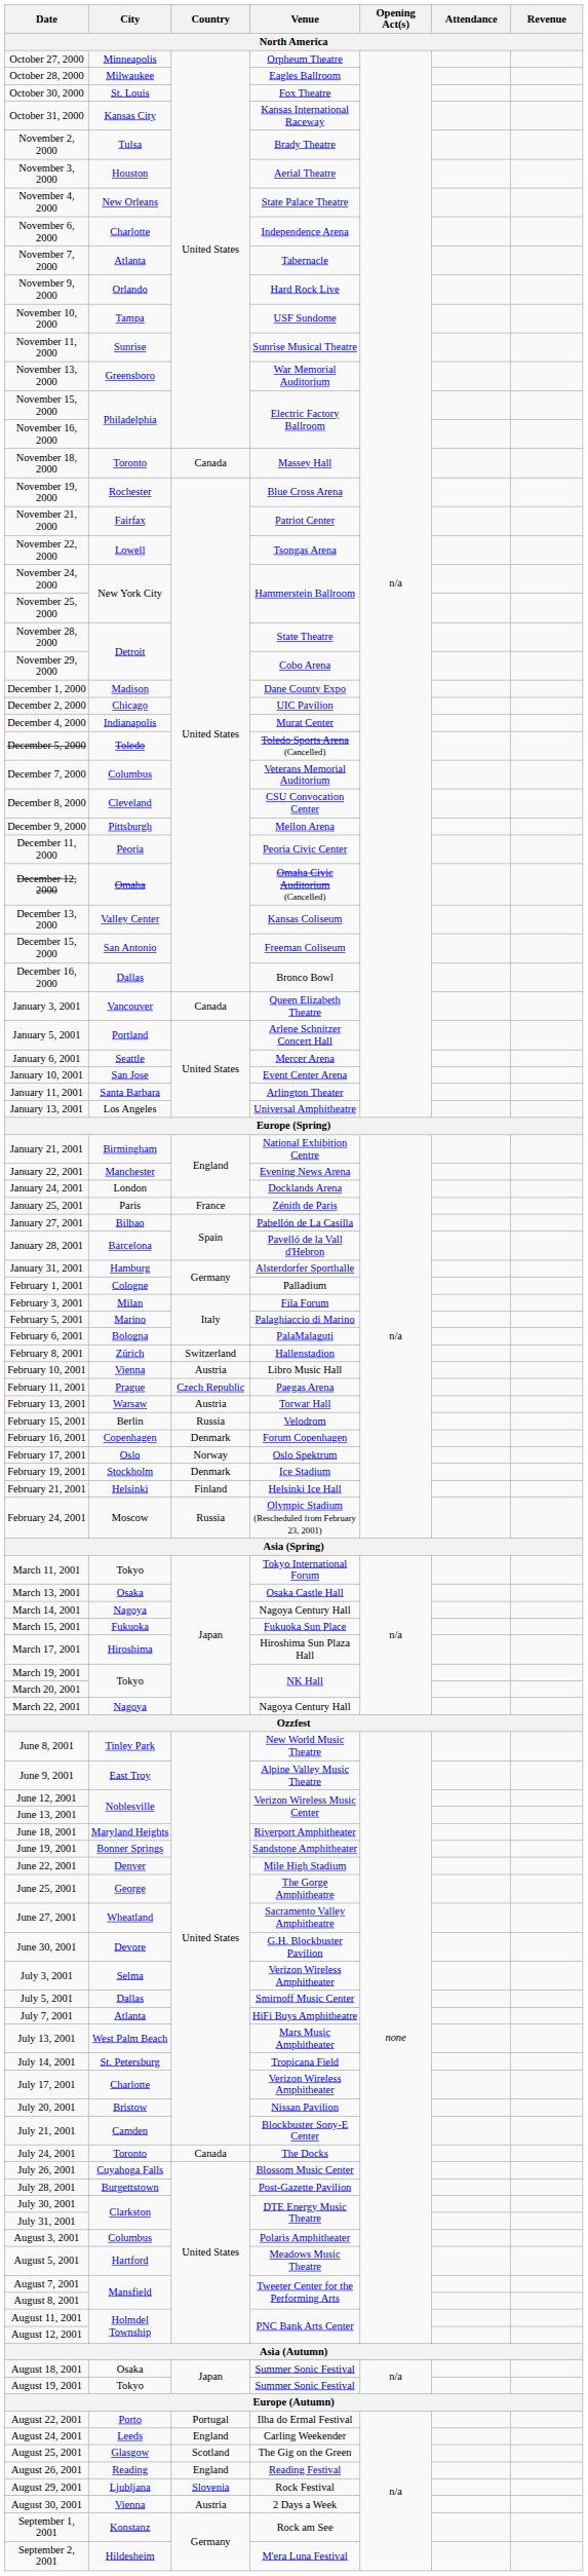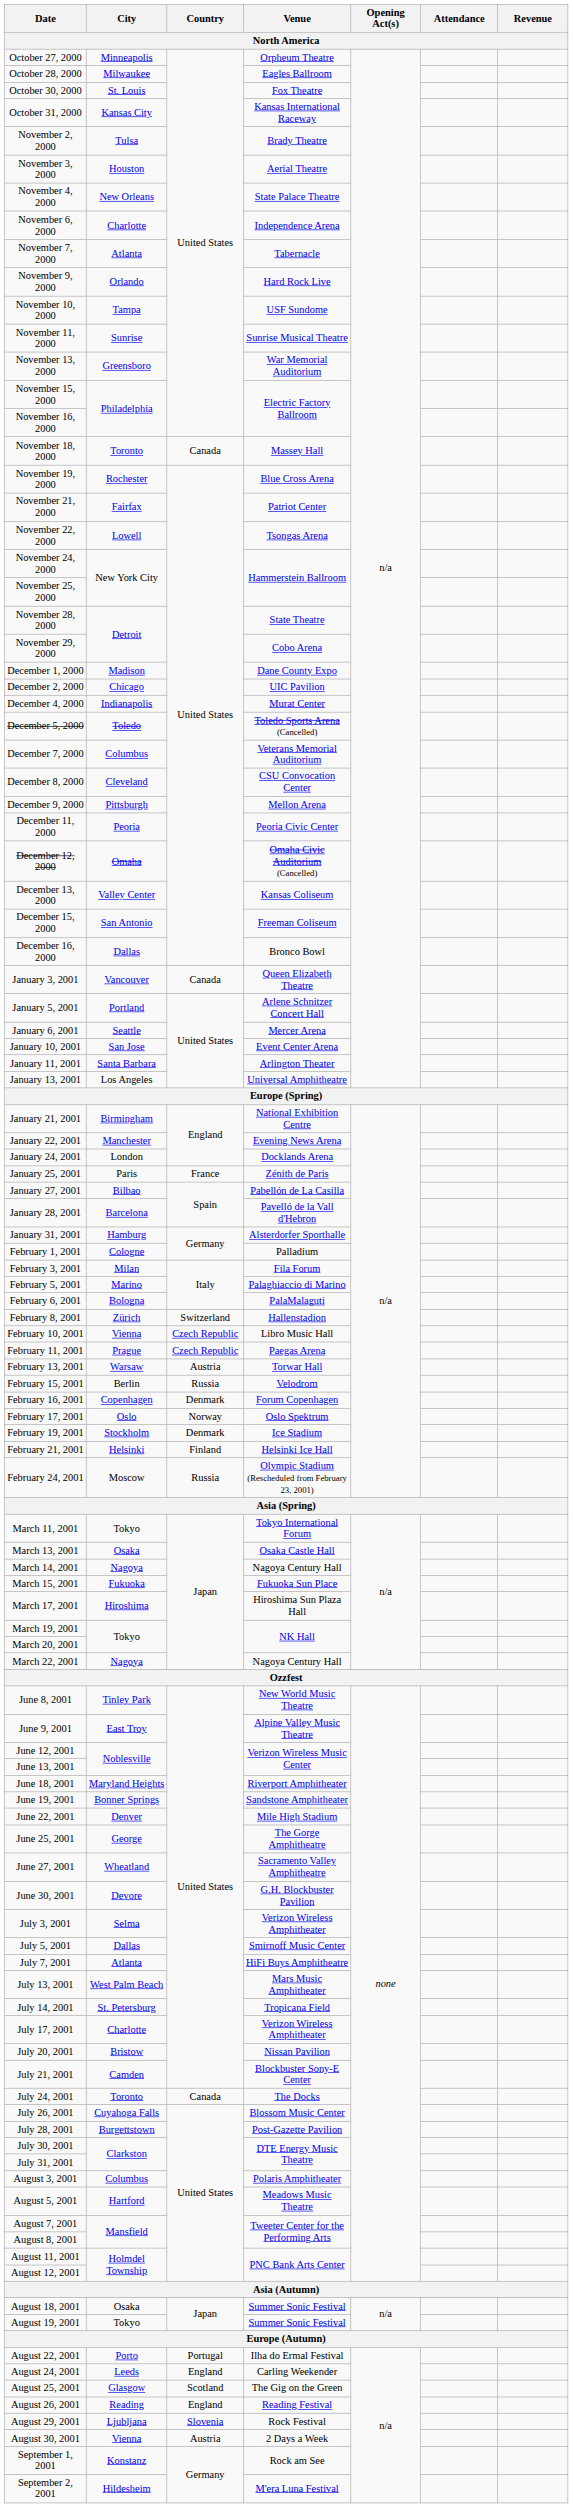 <table class="wikitable" style="text-align:center;">
 <tr>
 <th scope="col" style="width:12em;">Date</th>
 <th scope="col" style="width:10em;">City</th>
 <th scope="col" style="width:10em;">Country</th>
 <th scope="col" style="width:16em;">Venue</th>
 <th scope="col" style="width:10em;">Opening Act(s)</th>
 <th scope="col" style="width:10em;">Attendance</th>
 <th scope="col" style="width:10em;">Revenue</th>
 </tr>
 <tr>
 <th colspan="7">North America</th>
 </tr>
 <tr>
 <td>October 27, 2000</td>
 <td><a href='#'>Minneapolis</a></td>
 <td rowspan="15">United States</td>
 <td><a href='#'>Orpheum Theatre</a></td>
 <td rowspan="41">n/a</td>
 <td></td>
 <td></td>
 </tr>
 <tr>
 <td>October 28, 2000</td>
 <td><a href='#'>Milwaukee</a></td>
 <td><a href='#'>Eagles Ballroom</a></td>
 <td></td>
 <td></td>
 </tr>
 <tr>
 <td>October 30, 2000</td>
 <td><a href='#'>St. Louis</a></td>
 <td><a href='#'>Fox Theatre</a></td>
 <td></td>
 <td></td>
 </tr>
 <tr>
 <td>October 31, 2000</td>
 <td><a href='#'>Kansas City</a></td>
 <td><a href='#'>Kansas International Raceway</a></td>
 <td></td>
 <td></td>
 </tr>
 <tr>
 <td>November 2, 2000</td>
 <td><a href='#'>Tulsa</a></td>
 <td><a href='#'>Brady Theatre</a></td>
 <td></td>
 <td></td>
 </tr>
 <tr>
 <td>November 3, 2000</td>
 <td><a href='#'>Houston</a></td>
 <td><a href='#'>Aerial Theatre</a></td>
 <td></td>
 <td></td>
 </tr>
 <tr>
 <td>November 4, 2000</td>
 <td><a href='#'>New Orleans</a></td>
 <td><a href='#'>State Palace Theatre</a></td>
 <td></td>
 <td></td>
 </tr>
 <tr>
 <td>November 6, 2000</td>
 <td><a href='#'>Charlotte</a></td>
 <td><a href='#'>Independence Arena</a></td>
 <td></td>
 <td></td>
 </tr>
 <tr>
 <td>November 7, 2000</td>
 <td><a href='#'>Atlanta</a></td>
 <td><a href='#'>Tabernacle</a></td>
 <td></td>
 <td></td>
 </tr>
 <tr>
 <td>November 9, 2000</td>
 <td><a href='#'>Orlando</a></td>
 <td><a href='#'>Hard Rock Live</a></td>
 <td></td>
 <td></td>
 </tr>
 <tr>
 <td>November 10, 2000</td>
 <td><a href='#'>Tampa</a></td>
 <td><a href='#'>USF Sundome</a></td>
 <td></td>
 <td></td>
 </tr>
 <tr>
 <td>November 11, 2000</td>
 <td><a href='#'>Sunrise</a></td>
 <td><a href='#'>Sunrise Musical Theatre</a></td>
 <td></td>
 <td></td>
 </tr>
 <tr>
 <td>November 13, 2000</td>
 <td><a href='#'>Greensboro</a></td>
 <td><a href='#'>War Memorial Auditorium</a></td>
 <td></td>
 <td></td>
 </tr>
 <tr>
 <td>November 15, 2000</td>
 <td rowspan="2"><a href='#'>Philadelphia</a></td>
 <td rowspan="2"><a href='#'>Electric Factory Ballroom</a></td>
 <td></td>
 <td></td>
 </tr>
 <tr>
 <td>November 16, 2000</td>
 <td></td>
 <td></td>
 </tr>
 <tr>
 <td>November 18, 2000</td>
 <td><a href='#'>Toronto</a></td>
 <td>Canada</td>
 <td><a href='#'>Massey Hall</a></td>
 <td></td>
 <td></td>
 </tr>
 <tr>
 <td>November 19, 2000</td>
 <td><a href='#'>Rochester</a></td>
 <td rowspan="19">United States</td>
 <td><a href='#'>Blue Cross Arena</a></td>
 <td></td>
 <td></td>
 </tr>
 <tr>
 <td>November 21, 2000</td>
 <td><a href='#'>Fairfax</a></td>
 <td><a href='#'>Patriot Center</a></td>
 <td></td>
 <td></td>
 </tr>
 <tr>
 <td>November 22, 2000</td>
 <td><a href='#'>Lowell</a></td>
 <td><a href='#'>Tsongas Arena</a></td>
 <td></td>
 <td></td>
 </tr>
 <tr>
 <td>November 24, 2000</td>
 <td rowspan="2">New York City</td>
 <td rowspan="2"><a href='#'>Hammerstein Ballroom</a></td>
 <td></td>
 <td></td>
 </tr>
 <tr>
 <td>November 25, 2000</td>
 <td></td>
 <td></td>
 </tr>
 <tr>
 <td>November 28, 2000</td>
 <td rowspan="2"><a href='#'>Detroit</a></td>
 <td><a href='#'>State Theatre</a></td>
 <td></td>
 <td></td>
 </tr>
 <tr>
 <td>November 29, 2000</td>
 <td><a href='#'>Cobo Arena</a></td>
 <td></td>
 <td></td>
 </tr>
 <tr>
 <td>December 1, 2000</td>
 <td><a href='#'>Madison</a></td>
 <td><a href='#'>Dane County Expo</a></td>
 <td></td>
 <td></td>
 </tr>
 <tr>
 <td>December 2, 2000</td>
 <td><a href='#'>Chicago</a></td>
 <td><a href='#'>UIC Pavilion</a></td>
 <td></td>
 <td></td>
 </tr>
 <tr>
 <td>December 4, 2000</td>
 <td><a href='#'>Indianapolis</a></td>
 <td><a href='#'>Murat Center</a></td>
 <td></td>
 <td></td>
 </tr>
 <tr>
 <td><s>December 5, 2000</s></td>
 <td><a href='#'><s>Toledo</s></a></td>
 <td><a href='#'><s>Toledo Sports Arena</s></a> <br><small>(Cancelled)</small></td>
 <td></td>
 <td></td>
 </tr>
 <tr>
 <td>December 7, 2000</td>
 <td><a href='#'>Columbus</a></td>
 <td><a href='#'>Veterans Memorial Auditorium</a></td>
 <td></td>
 <td></td>
 </tr>
 <tr>
 <td>December 8, 2000</td>
 <td><a href='#'>Cleveland</a></td>
 <td><a href='#'>CSU Convocation Center</a></td>
 <td></td>
 <td></td>
 </tr>
 <tr>
 <td>December 9, 2000</td>
 <td><a href='#'>Pittsburgh</a></td>
 <td><a href='#'>Mellon Arena</a></td>
 <td></td>
 <td></td>
 </tr>
 <tr>
 <td>December 11, 2000</td>
 <td><a href='#'>Peoria</a></td>
 <td><a href='#'>Peoria Civic Center</a></td>
 <td></td>
 <td></td>
 </tr>
 <tr>
 <td><s>December 12, 2000</s></td>
 <td><a href='#'><s>Omaha</s></a></td>
 <td><a href='#'><s>Omaha Civic Auditorium</s></a> <br><small>(Cancelled)</small></td>
 <td></td>
 <td></td>
 </tr>
 <tr>
 <td>December 13, 2000</td>
 <td><a href='#'>Valley Center</a></td>
 <td><a href='#'>Kansas Coliseum</a></td>
 <td></td>
 <td></td>
 </tr>
 <tr>
 <td>December 15, 2000</td>
 <td><a href='#'>San Antonio</a></td>
 <td><a href='#'>Freeman Coliseum</a></td>
 <td></td>
 <td></td>
 </tr>
 <tr>
 <td>December 16, 2000</td>
 <td><a href='#'>Dallas</a></td>
 <td>Bronco Bowl</td>
 <td></td>
 <td></td>
 </tr>
 <tr>
 <td>January 3, 2001</td>
 <td><a href='#'>Vancouver</a></td>
 <td>Canada</td>
 <td><a href='#'>Queen Elizabeth Theatre</a></td>
 <td></td>
 <td></td>
 </tr>
 <tr>
 <td>January 5, 2001</td>
 <td><a href='#'>Portland</a></td>
 <td rowspan="5">United States</td>
 <td><a href='#'>Arlene Schnitzer Concert Hall</a></td>
 <td></td>
 <td></td>
 </tr>
 <tr>
 <td>January 6, 2001</td>
 <td><a href='#'>Seattle</a></td>
 <td><a href='#'>Mercer Arena</a></td>
 <td></td>
 <td></td>
 </tr>
 <tr>
 <td>January 10, 2001</td>
 <td><a href='#'>San Jose</a></td>
 <td><a href='#'>Event Center Arena</a></td>
 <td></td>
 <td></td>
 </tr>
 <tr>
 <td>January 11, 2001</td>
 <td><a href='#'>Santa Barbara</a></td>
 <td><a href='#'>Arlington Theater</a></td>
 <td></td>
 <td></td>
 </tr>
 <tr>
 <td>January 13, 2001</td>
 <td>Los Angeles</td>
 <td><a href='#'>Universal Amphitheatre</a></td>
 <td></td>
 <td></td>
 </tr>
 <tr>
 <th colspan="7">Europe (Spring)</th>
 </tr>
 <tr>
 <td>January 21, 2001</td>
 <td><a href='#'>Birmingham</a></td>
 <td rowspan="3">England</td>
 <td><a href='#'>National Exhibition Centre</a></td>
 <td rowspan="21">n/a</td>
 <td></td>
 <td></td>
 </tr>
 <tr>
 <td>January 22, 2001</td>
 <td><a href='#'>Manchester</a></td>
 <td><a href='#'>Evening News Arena</a></td>
 <td></td>
 <td></td>
 </tr>
 <tr>
 <td>January 24, 2001</td>
 <td>London</td>
 <td><a href='#'>Docklands Arena</a></td>
 <td></td>
 <td></td>
 </tr>
 <tr>
 <td>January 25, 2001</td>
 <td>Paris</td>
 <td>France</td>
 <td><a href='#'>Zénith de Paris</a></td>
 <td></td>
 <td></td>
 </tr>
 <tr>
 <td>January 27, 2001</td>
 <td><a href='#'>Bilbao</a></td>
 <td rowspan="2">Spain</td>
 <td><a href='#'>Pabellón de La Casilla</a></td>
 <td></td>
 <td></td>
 </tr>
 <tr>
 <td>January 28, 2001</td>
 <td><a href='#'>Barcelona</a></td>
 <td><a href='#'>Pavelló de la Vall d'Hebron</a></td>
 <td></td>
 <td></td>
 </tr>
 <tr>
 <td>January 31, 2001</td>
 <td><a href='#'>Hamburg</a></td>
 <td rowspan="2">Germany</td>
 <td><a href='#'>Alsterdorfer Sporthalle</a></td>
 <td></td>
 <td></td>
 </tr>
 <tr>
 <td>February 1, 2001</td>
 <td><a href='#'>Cologne</a></td>
 <td>Palladium</td>
 <td></td>
 <td></td>
 </tr>
 <tr>
 <td>February 3, 2001</td>
 <td><a href='#'>Milan</a></td>
 <td rowspan="3">Italy</td>
 <td><a href='#'>Fila Forum</a></td>
 <td></td>
 <td></td>
 </tr>
 <tr>
 <td>February 5, 2001</td>
 <td><a href='#'>Marino</a></td>
 <td><a href='#'>Palaghiaccio di Marino</a></td>
 <td></td>
 <td></td>
 </tr>
 <tr>
 <td>February 6, 2001</td>
 <td><a href='#'>Bologna</a></td>
 <td><a href='#'>PalaMalaguti</a></td>
 <td></td>
 <td></td>
 </tr>
 <tr>
 <td>February 8, 2001</td>
 <td><a href='#'>Zürich</a></td>
 <td>Switzerland</td>
 <td><a href='#'>Hallenstadion</a></td>
 <td></td>
 <td></td>
 </tr>
 <tr>
 <td>February 10, 2001</td>
 <td><a href='#'>Vienna</a></td>
-<td>Austria</td>
+<td><a href='#'>Czech Republic</a></td>
 <td>Libro Music Hall</td>
 <td></td>
 <td></td>
 </tr>
 <tr>
 <td>February 11, 2001</td>
 <td><a href='#'>Prague</a></td>
 <td><a href='#'>Czech Republic</a></td>
 <td><a href='#'>Paegas Arena</a></td>
 <td></td>
 <td></td>
 </tr>
 <tr>
 <td>February 13, 2001</td>
 <td><a href='#'>Warsaw</a></td>
 <td>Austria</td>
 <td><a href='#'>Torwar Hall</a></td>
 <td></td>
 <td></td>
 </tr>
 <tr>
 <td>February 15, 2001</td>
 <td>Berlin</td>
 <td>Russia</td>
 <td><a href='#'>Velodrom</a></td>
 <td></td>
 <td></td>
 </tr>
 <tr>
 <td>February 16, 2001</td>
 <td><a href='#'>Copenhagen</a></td>
 <td>Denmark</td>
 <td><a href='#'>Forum Copenhagen</a></td>
 <td></td>
 <td></td>
 </tr>
 <tr>
 <td>February 17, 2001</td>
 <td><a href='#'>Oslo</a></td>
 <td>Norway</td>
 <td><a href='#'>Oslo Spektrum</a></td>
 <td></td>
 <td></td>
 </tr>
 <tr>
 <td>February 19, 2001</td>
 <td><a href='#'>Stockholm</a></td>
 <td>Denmark</td>
 <td><a href='#'>Ice Stadium</a></td>
 <td></td>
 <td></td>
 </tr>
 <tr>
 <td>February 21, 2001</td>
 <td><a href='#'>Helsinki</a></td>
 <td>Finland</td>
 <td><a href='#'>Helsinki Ice Hall</a></td>
 <td></td>
 <td></td>
 </tr>
 <tr>
 <td>February 24, 2001</td>
 <td>Moscow</td>
 <td>Russia</td>
 <td><a href='#'>Olympic Stadium</a> <br><small>(Rescheduled from February 23, 2001)</small></td>
 <td></td>
 <td></td>
 </tr>
 <tr>
 <th colspan="7">Asia (Spring)</th>
 </tr>
 <tr>
 <td>March 11, 2001</td>
 <td>Tokyo</td>
 <td rowspan="8">Japan</td>
 <td><a href='#'>Tokyo International Forum</a></td>
 <td rowspan="8">n/a</td>
 <td></td>
 <td></td>
 </tr>
 <tr>
 <td>March 13, 2001</td>
 <td><a href='#'>Osaka</a></td>
 <td><a href='#'>Osaka Castle Hall</a></td>
 <td></td>
 <td></td>
 </tr>
 <tr>
 <td>March 14, 2001</td>
 <td><a href='#'>Nagoya</a></td>
 <td>Nagoya Century Hall</td>
 <td></td>
 <td></td>
 </tr>
 <tr>
 <td>March 15, 2001</td>
 <td><a href='#'>Fukuoka</a></td>
 <td><a href='#'>Fukuoka Sun Place</a></td>
 <td></td>
 <td></td>
 </tr>
 <tr>
 <td>March 17, 2001</td>
 <td><a href='#'>Hiroshima</a></td>
 <td>Hiroshima Sun Plaza Hall</td>
 <td></td>
 <td></td>
 </tr>
 <tr>
 <td>March 19, 2001</td>
 <td rowspan="2">Tokyo</td>
 <td rowspan="2"><a href='#'>NK Hall</a></td>
 <td></td>
 <td></td>
 </tr>
 <tr>
 <td>March 20, 2001</td>
 <td></td>
 <td></td>
 </tr>
 <tr>
 <td>March 22, 2001</td>
 <td><a href='#'>Nagoya</a></td>
 <td>Nagoya Century Hall</td>
 <td></td>
 <td></td>
 </tr>
 <tr>
 <th colspan="7">Ozzfest</th>
 </tr>
 <tr>
 <td>June 8, 2001</td>
 <td><a href='#'>Tinley Park</a></td>
 <td rowspan="18">United States</td>
 <td><a href='#'>New World Music Theatre</a></td>
 <td rowspan="29"><em>none</em></td>
 <td></td>
 <td></td>
 </tr>
 <tr>
 <td>June 9, 2001</td>
 <td><a href='#'>East Troy</a></td>
 <td><a href='#'>Alpine Valley Music Theatre</a></td>
 <td></td>
 <td></td>
 </tr>
 <tr>
 <td>June 12, 2001</td>
 <td rowspan="2"><a href='#'>Noblesville</a></td>
 <td rowspan="2"><a href='#'>Verizon Wireless Music Center</a></td>
 <td></td>
 <td></td>
 </tr>
 <tr>
 <td>June 13, 2001</td>
 <td></td>
 <td></td>
 </tr>
 <tr>
 <td>June 18, 2001</td>
 <td><a href='#'>Maryland Heights</a></td>
 <td><a href='#'>Riverport Amphitheater</a></td>
 <td></td>
 <td></td>
 </tr>
 <tr>
 <td>June 19, 2001</td>
 <td><a href='#'>Bonner Springs</a></td>
 <td><a href='#'>Sandstone Amphitheater</a></td>
 <td></td>
 <td></td>
 </tr>
 <tr>
 <td>June 22, 2001</td>
 <td><a href='#'>Denver</a></td>
 <td><a href='#'>Mile High Stadium</a></td>
 <td></td>
 <td></td>
 </tr>
 <tr>
 <td>June 25, 2001</td>
 <td><a href='#'>George</a></td>
 <td><a href='#'>The Gorge Amphitheatre</a></td>
 <td></td>
 <td></td>
 </tr>
 <tr>
 <td>June 27, 2001</td>
 <td><a href='#'>Wheatland</a></td>
 <td><a href='#'>Sacramento Valley Amphitheatre</a></td>
 <td></td>
 <td></td>
 </tr>
 <tr>
 <td>June 30, 2001</td>
 <td><a href='#'>Devore</a></td>
 <td><a href='#'>G.H. Blockbuster Pavilion</a></td>
 <td></td>
 <td></td>
 </tr>
 <tr>
 <td>July 3, 2001</td>
 <td><a href='#'>Selma</a></td>
 <td><a href='#'>Verizon Wireless Amphitheater</a></td>
 <td></td>
 <td></td>
 </tr>
 <tr>
 <td>July 5, 2001</td>
 <td><a href='#'>Dallas</a></td>
 <td><a href='#'>Smirnoff Music Center</a></td>
 <td></td>
 <td></td>
 </tr>
 <tr>
 <td>July 7, 2001</td>
 <td><a href='#'>Atlanta</a></td>
 <td><a href='#'>HiFi Buys Amphitheatre</a></td>
 <td></td>
 <td></td>
 </tr>
 <tr>
 <td>July 13, 2001</td>
 <td><a href='#'>West Palm Beach</a></td>
 <td><a href='#'>Mars Music Amphitheater</a></td>
 <td></td>
 <td></td>
 </tr>
 <tr>
 <td>July 14, 2001</td>
 <td><a href='#'>St. Petersburg</a></td>
 <td><a href='#'>Tropicana Field</a></td>
 <td></td>
 <td></td>
 </tr>
 <tr>
 <td>July 17, 2001</td>
 <td><a href='#'>Charlotte</a></td>
 <td><a href='#'>Verizon Wireless Amphitheater</a></td>
 <td></td>
 <td></td>
 </tr>
 <tr>
 <td>July 20, 2001</td>
 <td><a href='#'>Bristow</a></td>
 <td><a href='#'>Nissan Pavilion</a></td>
 <td></td>
 <td></td>
 </tr>
 <tr>
 <td>July 21, 2001</td>
 <td><a href='#'>Camden</a></td>
 <td><a href='#'>Blockbuster Sony-E Center</a></td>
 <td></td>
 <td></td>
 </tr>
 <tr>
 <td>July 24, 2001</td>
 <td><a href='#'>Toronto</a></td>
 <td>Canada</td>
 <td><a href='#'>The Docks</a></td>
 <td></td>
 <td></td>
 </tr>
 <tr>
 <td>July 26, 2001</td>
 <td><a href='#'>Cuyahoga Falls</a></td>
 <td rowspan="10">United States</td>
 <td><a href='#'>Blossom Music Center</a></td>
 <td></td>
 <td></td>
 </tr>
 <tr>
 <td>July 28, 2001</td>
 <td><a href='#'>Burgettstown</a></td>
 <td><a href='#'>Post-Gazette Pavilion</a></td>
 <td></td>
 <td></td>
 </tr>
 <tr>
 <td>July 30, 2001</td>
 <td rowspan="2"><a href='#'>Clarkston</a></td>
 <td rowspan="2"><a href='#'>DTE Energy Music Theatre</a></td>
 <td></td>
 <td></td>
 </tr>
 <tr>
 <td>July 31, 2001</td>
 <td></td>
 <td></td>
 </tr>
 <tr>
 <td>August 3, 2001</td>
 <td><a href='#'>Columbus</a></td>
 <td><a href='#'>Polaris Amphitheater</a></td>
 <td></td>
 <td></td>
 </tr>
 <tr>
 <td>August 5, 2001</td>
 <td><a href='#'>Hartford</a></td>
 <td><a href='#'>Meadows Music Theatre</a></td>
 <td></td>
 <td></td>
 </tr>
 <tr>
 <td>August 7, 2001</td>
 <td rowspan="2"><a href='#'>Mansfield</a></td>
 <td rowspan="2"><a href='#'>Tweeter Center for the Performing Arts</a></td>
 <td></td>
 <td></td>
 </tr>
 <tr>
 <td>August 8, 2001</td>
 <td></td>
 <td></td>
 </tr>
 <tr>
 <td>August 11, 2001</td>
 <td rowspan="2"><a href='#'>Holmdel Township</a></td>
 <td rowspan="2"><a href='#'>PNC Bank Arts Center</a></td>
 <td></td>
 <td></td>
 </tr>
 <tr>
 <td>August 12, 2001</td>
 <td></td>
 <td></td>
 </tr>
 <tr>
 <th colspan="7">Asia (Autumn)</th>
 </tr>
 <tr>
 <td>August 18, 2001</td>
 <td>Osaka</td>
 <td rowspan="2">Japan</td>
 <td><a href='#'>Summer Sonic Festival</a></td>
 <td rowspan="2">n/a</td>
 <td></td>
 <td></td>
 </tr>
 <tr>
 <td>August 19, 2001</td>
 <td>Tokyo</td>
 <td><a href='#'>Summer Sonic Festival</a></td>
 <td></td>
 <td></td>
 </tr>
 <tr>
 <th colspan="7">Europe (Autumn)</th>
 </tr>
 <tr>
 <td>August 22, 2001</td>
 <td><a href='#'>Porto</a></td>
 <td>Portugal</td>
 <td>Ilha do Ermal Festival</td>
 <td rowspan="8">n/a</td>
 <td></td>
 <td></td>
 </tr>
 <tr>
 <td>August 24, 2001</td>
 <td><a href='#'>Leeds</a></td>
 <td>England</td>
 <td>Carling Weekender</td>
 <td></td>
 <td></td>
 </tr>
 <tr>
 <td>August 25, 2001</td>
 <td><a href='#'>Glasgow</a></td>
 <td>Scotland</td>
 <td>The Gig on the Green</td>
 <td></td>
 <td></td>
 </tr>
 <tr>
 <td>August 26, 2001</td>
 <td><a href='#'>Reading</a></td>
 <td>England</td>
 <td><a href='#'>Reading Festival</a></td>
 <td></td>
 <td></td>
 </tr>
 <tr>
 <td>August 29, 2001</td>
 <td><a href='#'>Ljubljana</a></td>
 <td><a href='#'>Slovenia</a></td>
 <td>Rock Festival</td>
 <td></td>
 <td></td>
 </tr>
 <tr>
 <td>August 30, 2001</td>
 <td><a href='#'>Vienna</a></td>
 <td>Austria</td>
 <td>2 Days a Week</td>
 <td></td>
 <td></td>
 </tr>
 <tr>
 <td>September 1, 2001</td>
 <td><a href='#'>Konstanz</a></td>
 <td rowspan="2">Germany</td>
 <td>Rock am See</td>
 <td></td>
 <td></td>
 </tr>
 <tr>
 <td>September 2, 2001</td>
 <td><a href='#'>Hildesheim</a></td>
 <td><a href='#'>M'era Luna Festival</a></td>
 <td></td>
 <td></td>
 </tr>
 </table>
